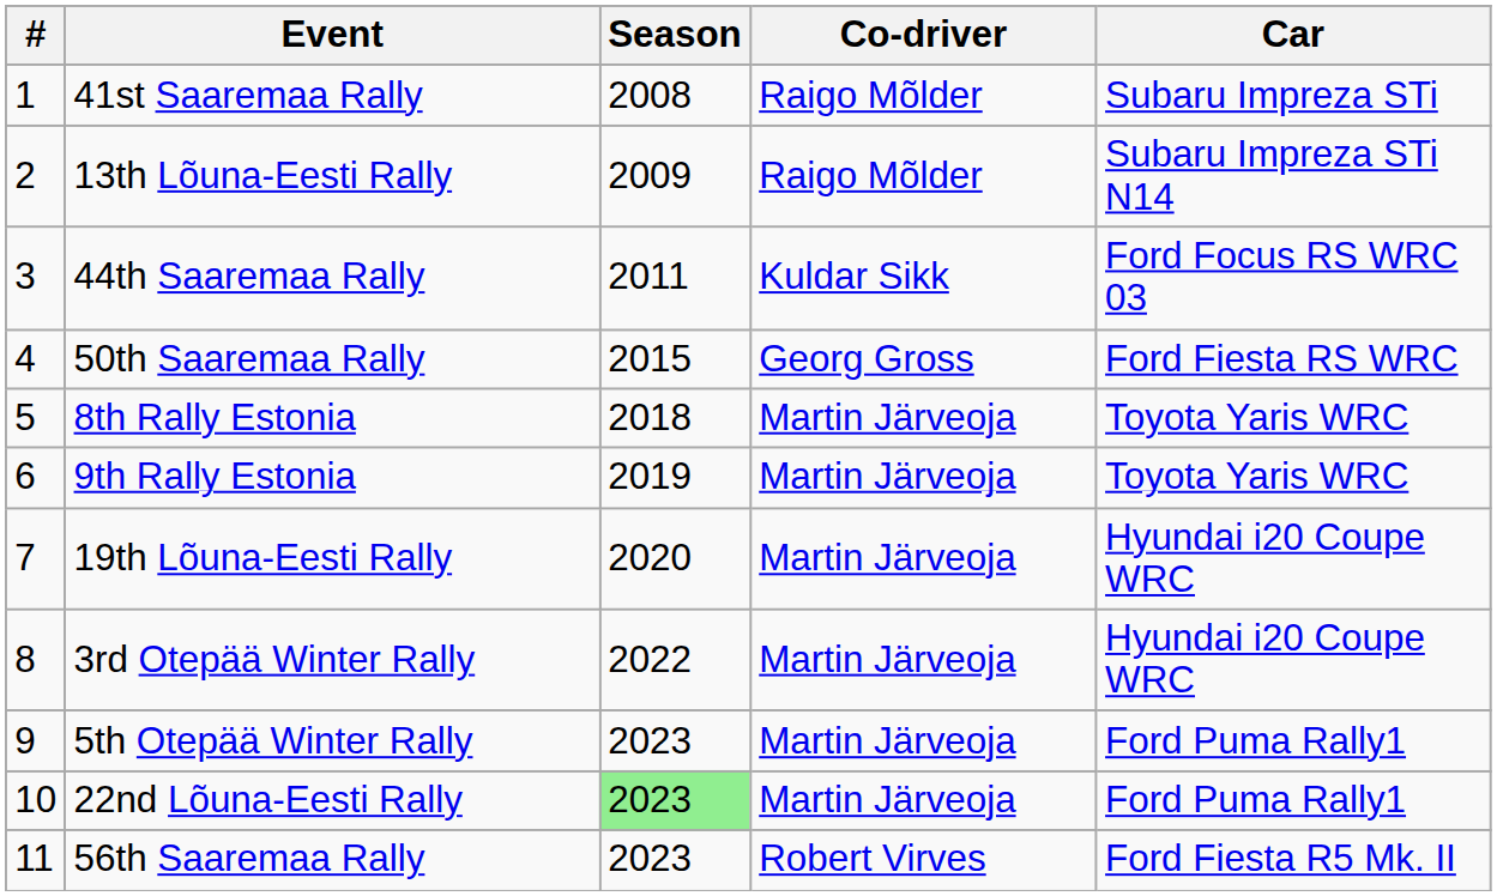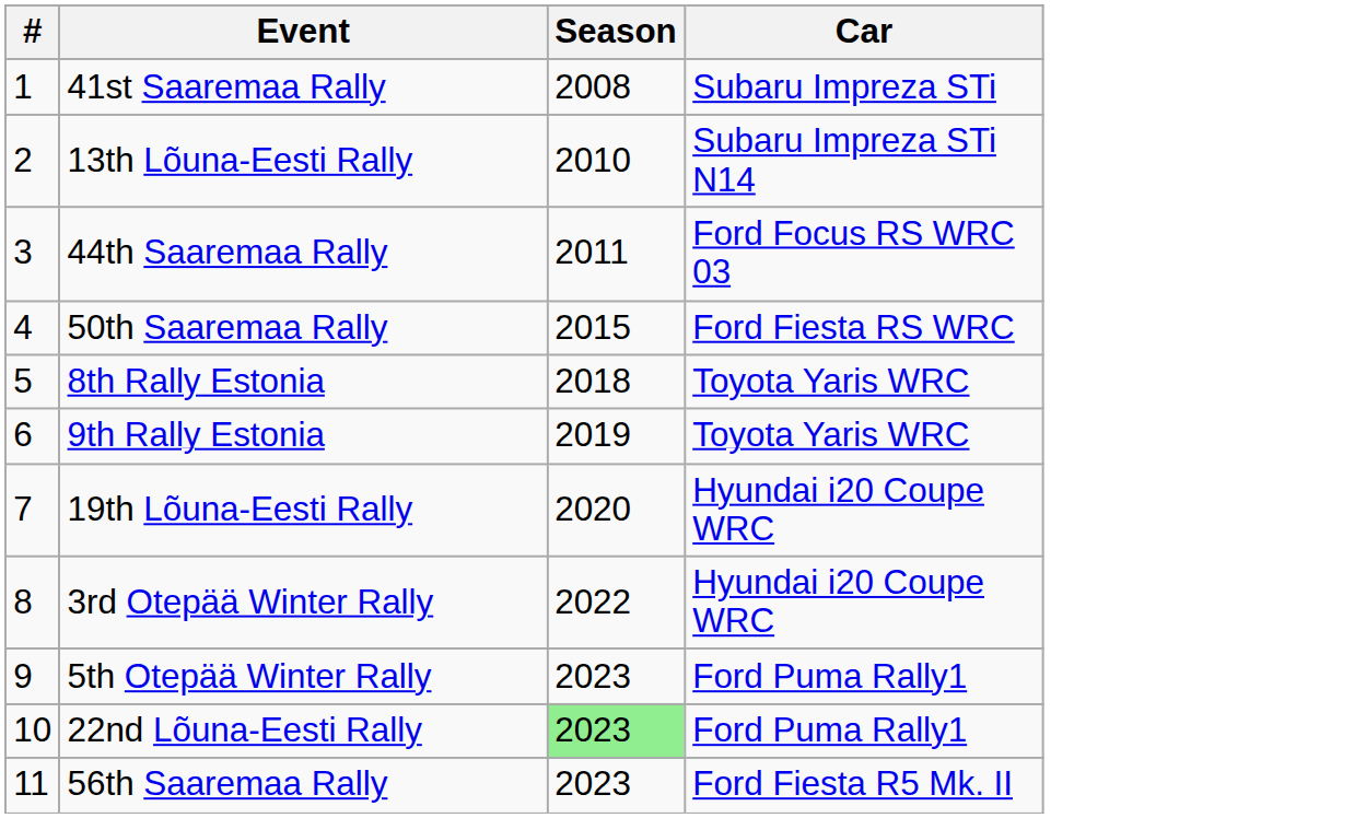 <table class="wikitable">
 <tr>
 <th style="width:1px"> # </th>
 <th style="width:220px">Event</th>
 <th style="width:20px">Season</th>
-<th style="width:140px">Co-driver</th>
 <th style="width:160px">Car</th>
 </tr>
 <tr>
 <td>1</td>
 <td> 41st <a href='#'>Saaremaa Rally</a></td>
 <td>2008</td>
-<td> <a href='#'>Raigo Mõlder</a></td>
 <td><a href='#'>Subaru Impreza STi</a></td>
 </tr>
 <tr>
 <td>2</td>
 <td> 13th <a href='#'>Lõuna-Eesti Rally</a></td>
-<td>2009</td>
-<td> <a href='#'>Raigo Mõlder</a></td>
+<td>2010</td>
 <td><a href='#'>Subaru Impreza STi N14</a></td>
 </tr>
 <tr>
 <td>3</td>
 <td> 44th <a href='#'>Saaremaa Rally</a></td>
 <td>2011</td>
-<td> <a href='#'>Kuldar Sikk</a></td>
 <td><a href='#'>Ford Focus RS WRC 03</a></td>
 </tr>
 <tr>
 <td>4</td>
 <td> 50th <a href='#'>Saaremaa Rally</a></td>
 <td>2015</td>
-<td> <a href='#'>Georg Gross</a></td>
 <td><a href='#'>Ford Fiesta RS WRC</a></td>
 </tr>
 <tr>
 <td>5</td>
 <td> <a href='#'>8th Rally Estonia</a></td>
 <td>2018</td>
-<td> <a href='#'>Martin Järveoja</a></td>
 <td><a href='#'>Toyota Yaris WRC</a></td>
 </tr>
 <tr>
 <td>6</td>
 <td> <a href='#'>9th Rally Estonia</a></td>
 <td>2019</td>
-<td> <a href='#'>Martin Järveoja</a></td>
 <td><a href='#'>Toyota Yaris WRC</a></td>
 </tr>
 <tr>
 <td>7</td>
 <td> 19th <a href='#'>Lõuna-Eesti Rally</a></td>
 <td>2020</td>
-<td> <a href='#'>Martin Järveoja</a></td>
 <td><a href='#'>Hyundai i20 Coupe WRC</a></td>
 </tr>
 <tr>
 <td>8</td>
 <td> 3rd <a href='#'>Otepää Winter Rally</a></td>
 <td>2022</td>
-<td> <a href='#'>Martin Järveoja</a></td>
 <td><a href='#'>Hyundai i20 Coupe WRC</a></td>
 </tr>
 <tr>
 <td>9</td>
 <td> 5th <a href='#'>Otepää Winter Rally</a></td>
 <td>2023</td>
-<td> <a href='#'>Martin Järveoja</a></td>
 <td><a href='#'>Ford Puma Rally1</a></td>
 </tr>
 <tr>
 <td>10</td>
 <td> 22nd <a href='#'>Lõuna-Eesti Rally</a></td>
 <td style="background: lightgreen;">2023</td>
-<td> <a href='#'>Martin Järveoja</a></td>
 <td><a href='#'>Ford Puma Rally1</a></td>
 </tr>
 <tr>
 <td>11</td>
 <td> 56th <a href='#'>Saaremaa Rally</a></td>
 <td>2023</td>
-<td> <a href='#'>Robert Virves</a></td>
 <td><a href='#'>Ford Fiesta R5 Mk. II</a></td>
 </tr>
 </table>
